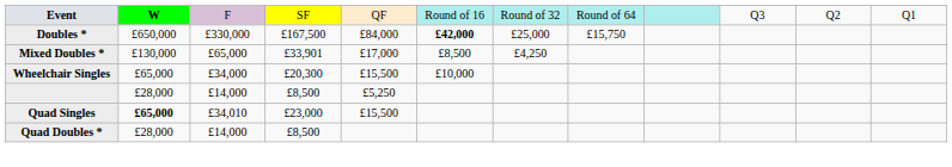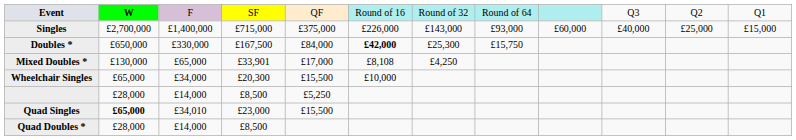 <table class="wikitable" style="font-size:90%;text-align:center">
 <tr>
 <td style="width:130px; background:#dfe2e9;"><strong>Event</strong></td>
 <td style="width:80px; background:lime;"><strong>W</strong></td>
 <td style="width:85px; background:thistle;">F</td>
 <td style="width:85px; background:#ff0;">SF</td>
 <td style="width:85px; background:#ffebcd;">QF</td>
 <td style="width:85px; background:#afeeee;">Round of 16</td>
 <td style="width:85px; background:#afeeee;">Round of 32</td>
 <td style="width:85px; background:#afeeee;">Round of 64</td>
 <td style="width:85px; background:#afeeee;"></td>
 <td style="width:85px;">Q3</td>
 <td style="width:85px;">Q2</td>
 <td style="width:85px;">Q1</td>
 </tr>
 <tr>
+<td style="background:#ededed;"><strong>Singles</strong></td>
+<td>£2,700,000</td>
+<td>£1,400,000</td>
+<td>£715,000</td>
+<td>£375,000</td>
+<td>£226,000</td>
+<td>£143,000</td>
+<td>£93,000</td>
+<td>£60,000</td>
+<td>£40,000</td>
+<td>£25,000</td>
+<td>£15,000</td>
+</tr>
+<tr>
 <td style="background:#ededed;"><strong>Doubles *</strong></td>
 <td>£650,000</td>
 <td>£330,000</td>
 <td>£167,500</td>
 <td>£84,000</td>
 <td><strong>£42,000</strong></td>
-<td>£25,000</td>
+<td>£25,300</td>
 <td>£15,750</td>
 <td></td>
 <td></td>
 <td></td>
 <td></td>
 </tr>
 <tr>
 <td style="background:#ededed;"><strong>Mixed Doubles *</strong></td>
 <td>£130,000</td>
 <td>£65,000</td>
 <td>£33,901</td>
 <td>£17,000</td>
-<td>£8,500</td>
+<td>£8,108</td>
 <td>£4,250</td>
 <td></td>
 <td></td>
 <td></td>
 <td></td>
 <td></td>
 </tr>
 <tr>
 <td style="background:#ededed;"><strong>Wheelchair Singles</strong></td>
 <td>£65,000</td>
 <td>£34,000</td>
 <td>£20,300</td>
 <td>£15,500</td>
 <td>£10,000</td>
 <td></td>
 <td></td>
 <td></td>
 <td></td>
 <td></td>
 <td></td>
 </tr>
 <tr>
 <td style="background:#ededed;"></td>
 <td>£28,000</td>
 <td>£14,000</td>
 <td>£8,500</td>
 <td>£5,250</td>
 <td></td>
 <td></td>
 <td></td>
 <td></td>
 <td></td>
 <td></td>
 <td></td>
 </tr>
 <tr>
 <td style="background:#ededed;"><strong>Quad Singles</strong></td>
 <td><strong>£65,000</strong></td>
 <td>£34,010</td>
 <td>£23,000</td>
 <td>£15,500</td>
 <td></td>
 <td></td>
 <td></td>
 <td></td>
 <td></td>
 <td></td>
 <td></td>
 </tr>
 <tr>
 <td style="background:#ededed;"><strong>Quad Doubles *</strong></td>
 <td>£28,000</td>
 <td>£14,000</td>
 <td>£8,500</td>
 <td></td>
 <td></td>
 <td></td>
 <td></td>
 <td></td>
 <td></td>
 <td></td>
 <td></td>
 </tr>
 </table>
